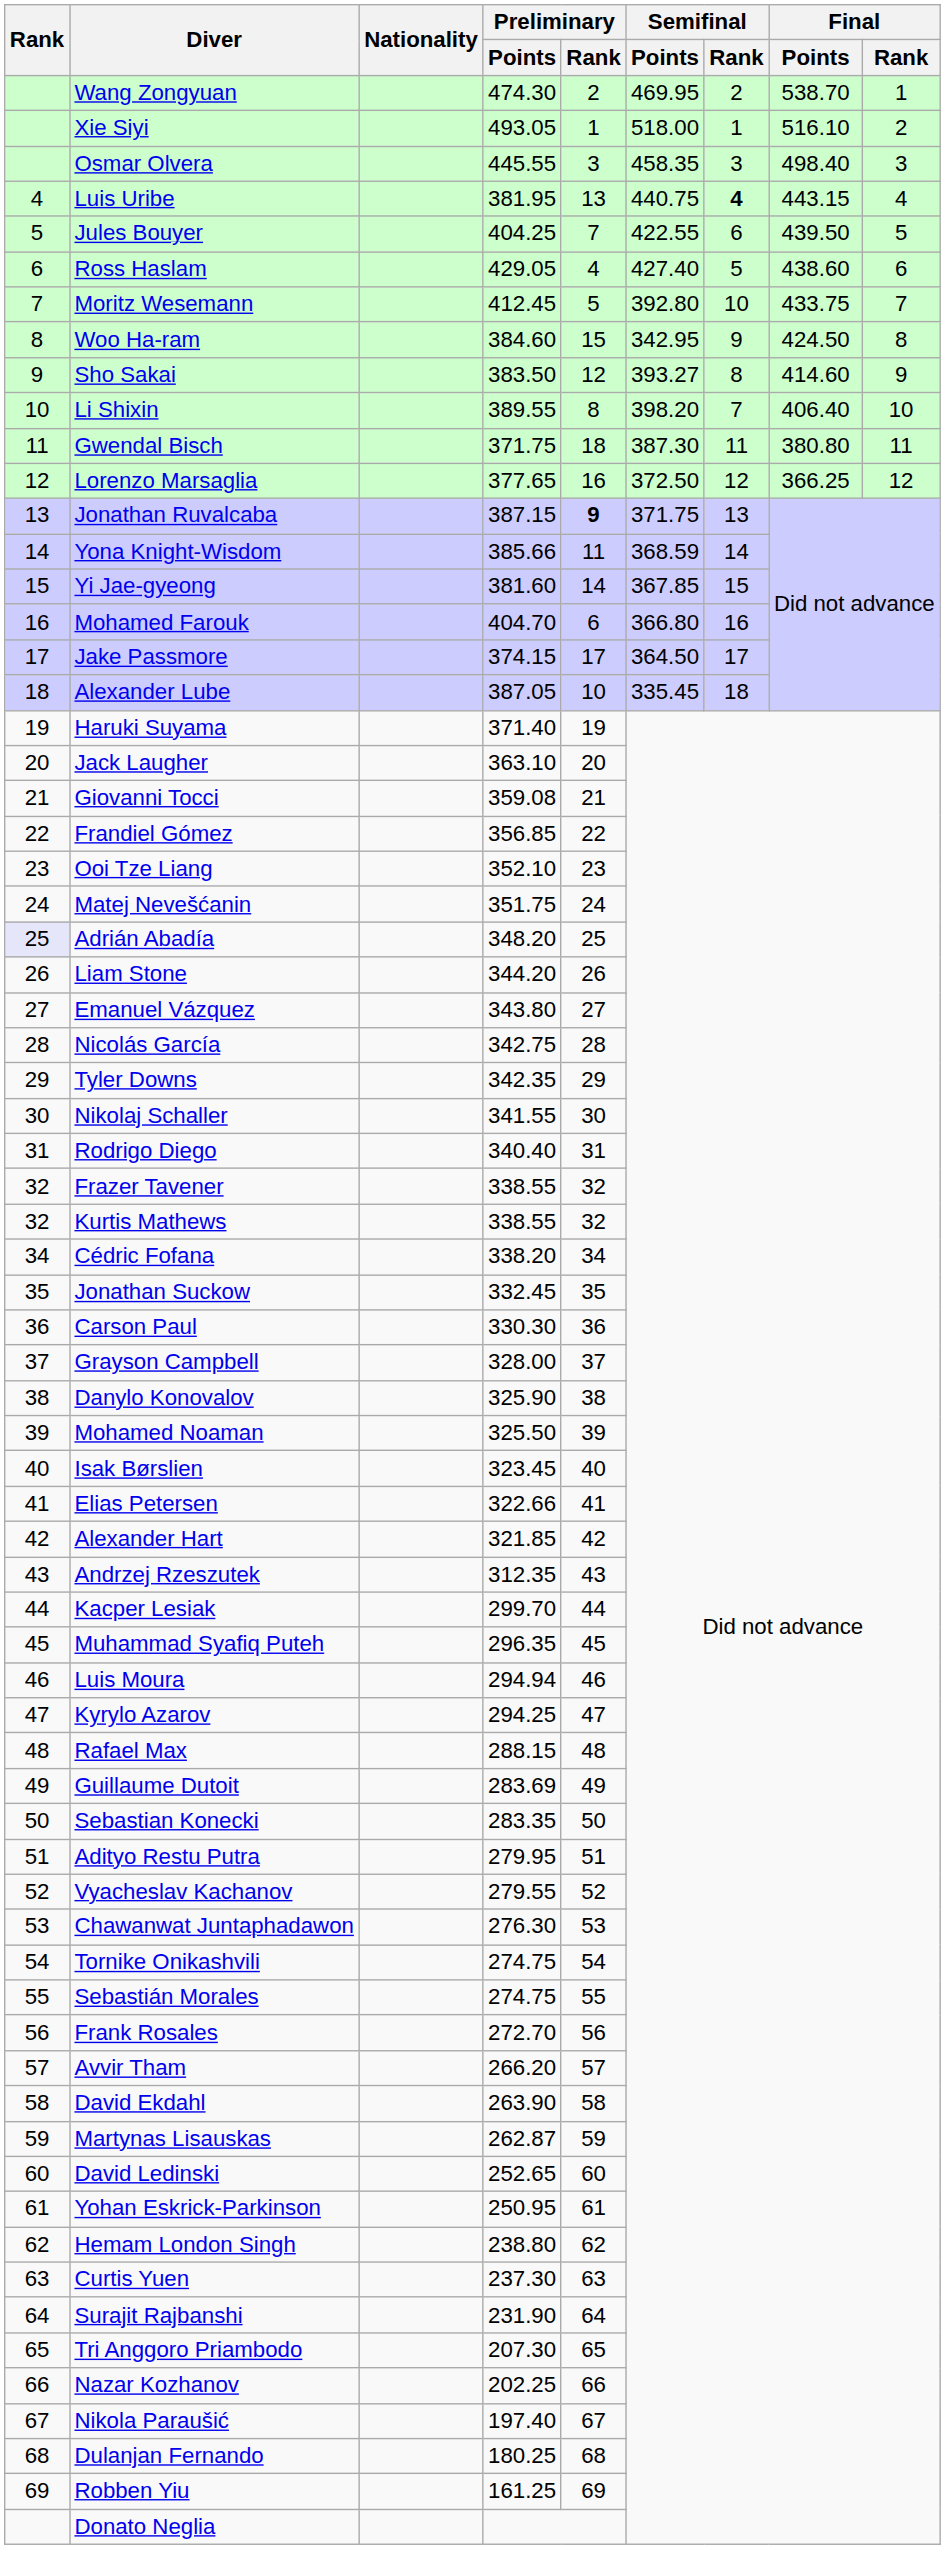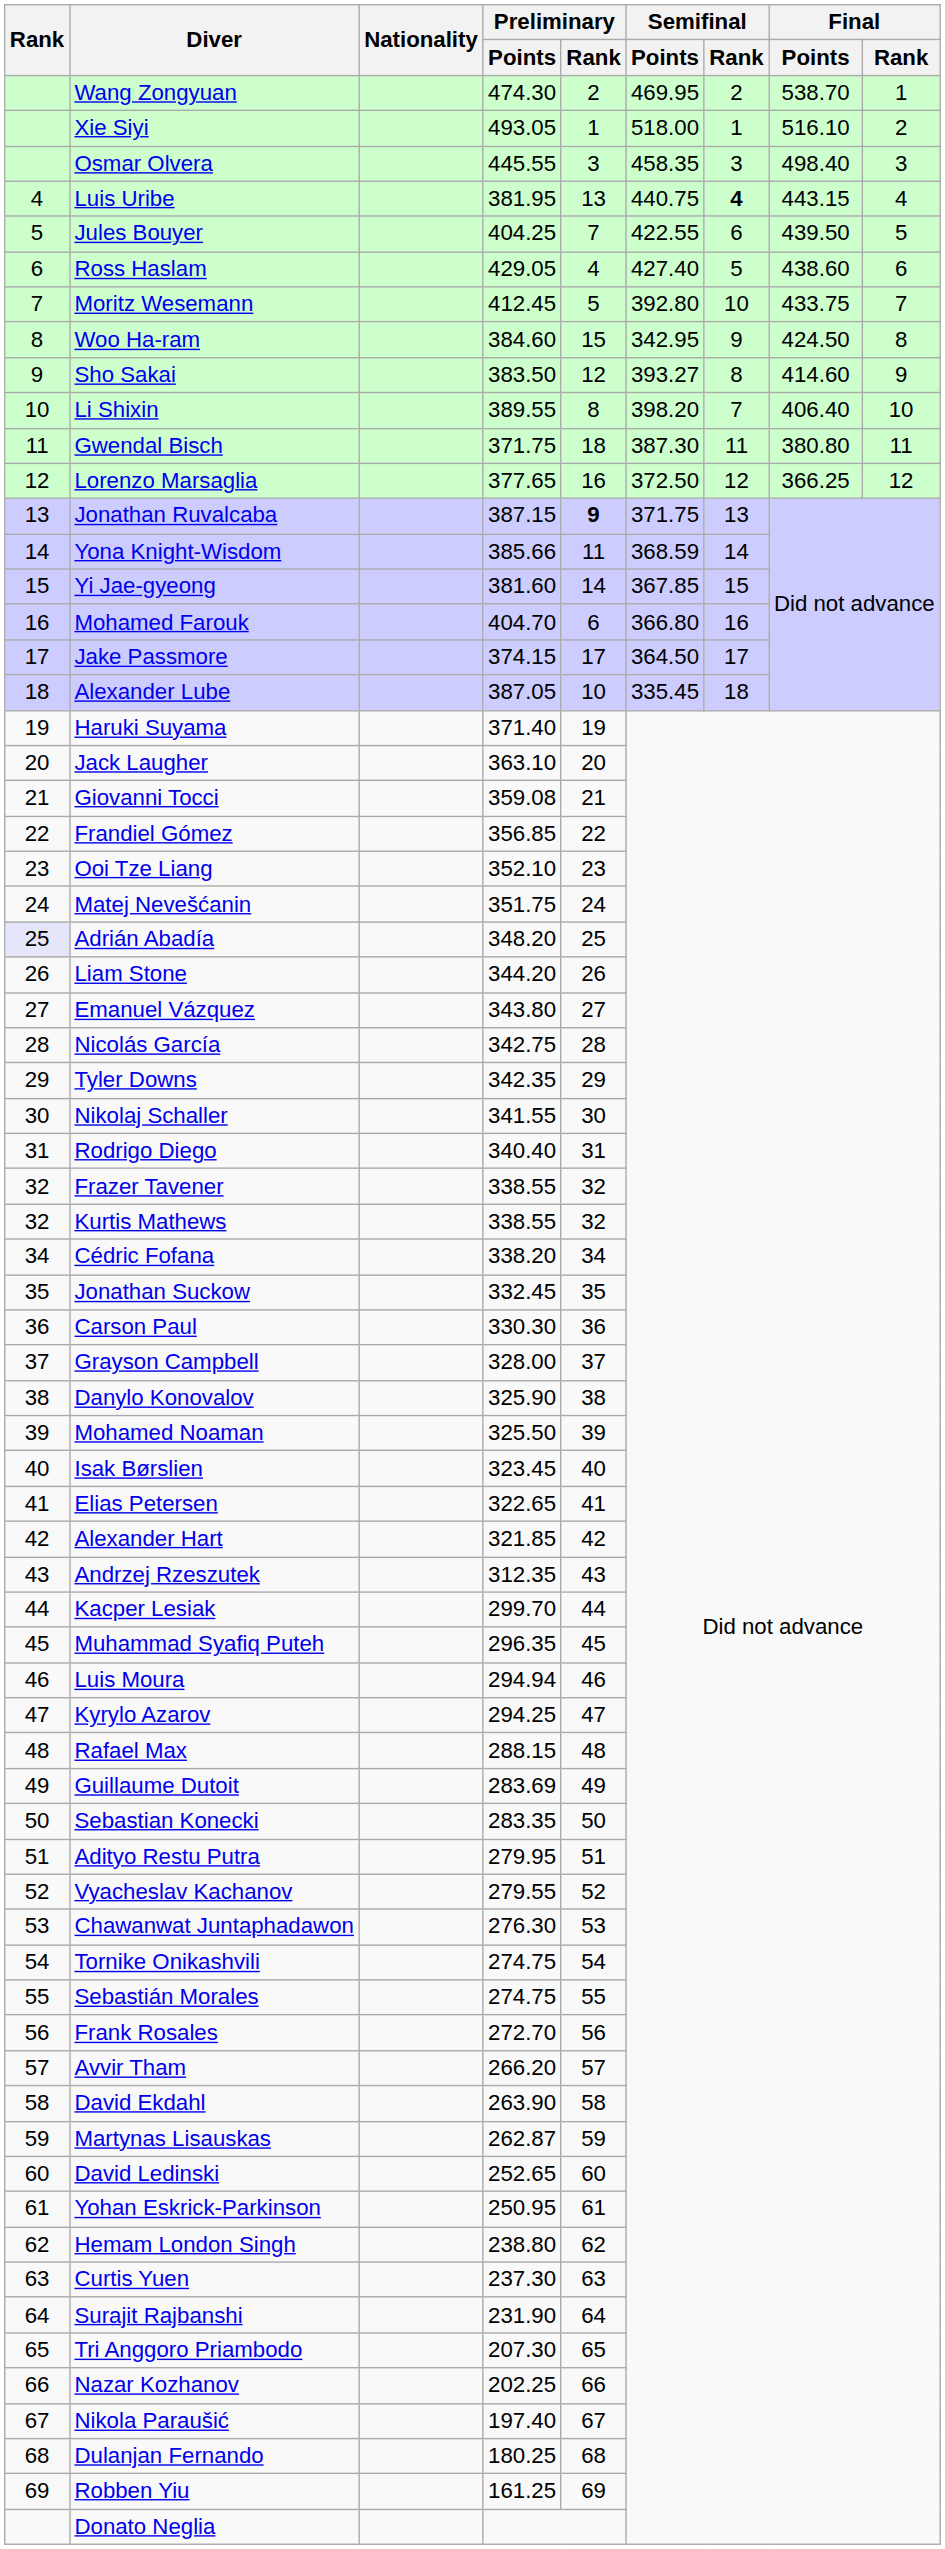 <table class="wikitable sortable" style="text-align:center">
 <tr>
 <th rowspan=2>Rank</th>
 <th rowspan=2>Diver</th>
 <th rowspan=2>Nationality</th>
 <th colspan=2>Preliminary</th>
 <th colspan=2>Semifinal</th>
 <th colspan=2>Final</th>
 </tr>
 <tr>
 <th>Points</th>
 <th>Rank</th>
 <th>Points</th>
 <th>Rank</th>
 <th>Points</th>
 <th>Rank</th>
 </tr>
 <tr bgcolor=ccffcc>
 <td></td>
 <td align=left><a href='#'>Wang Zongyuan</a></td>
 <td align=left></td>
 <td>474.30</td>
 <td>2</td>
 <td>469.95</td>
 <td>2</td>
 <td>538.70</td>
 <td>1</td>
 </tr>
 <tr bgcolor=ccffcc>
 <td></td>
 <td align=left><a href='#'>Xie Siyi</a></td>
 <td align=left></td>
 <td>493.05</td>
 <td>1</td>
 <td>518.00</td>
 <td>1</td>
 <td>516.10</td>
 <td>2</td>
 </tr>
 <tr bgcolor=ccffcc>
 <td></td>
 <td align=left><a href='#'>Osmar Olvera</a></td>
 <td align=left></td>
 <td>445.55</td>
 <td>3</td>
 <td>458.35</td>
 <td>3</td>
 <td>498.40</td>
 <td>3</td>
 </tr>
 <tr bgcolor=ccffcc>
 <td>4</td>
 <td align=left><a href='#'>Luis Uribe</a></td>
 <td align=left></td>
 <td>381.95</td>
 <td>13</td>
 <td>440.75</td>
 <td><strong>4</strong></td>
 <td>443.15</td>
 <td>4</td>
 </tr>
 <tr bgcolor=ccffcc>
 <td>5</td>
 <td align=left><a href='#'>Jules Bouyer</a></td>
 <td align=left></td>
 <td>404.25</td>
 <td>7</td>
 <td>422.55</td>
 <td>6</td>
 <td>439.50</td>
 <td>5</td>
 </tr>
 <tr bgcolor=ccffcc>
 <td>6</td>
 <td align=left><a href='#'>Ross Haslam</a></td>
 <td align=left></td>
 <td>429.05</td>
 <td>4</td>
 <td>427.40</td>
 <td>5</td>
 <td>438.60</td>
 <td>6</td>
 </tr>
 <tr bgcolor=ccffcc>
 <td>7</td>
 <td align=left><a href='#'>Moritz Wesemann</a></td>
 <td align=left></td>
 <td>412.45</td>
 <td>5</td>
 <td>392.80</td>
 <td>10</td>
 <td>433.75</td>
 <td>7</td>
 </tr>
 <tr bgcolor=ccffcc>
 <td>8</td>
 <td align=left><a href='#'>Woo Ha-ram</a></td>
 <td align=left></td>
 <td>384.60</td>
 <td>15</td>
 <td>342.95</td>
 <td>9</td>
 <td>424.50</td>
 <td>8</td>
 </tr>
 <tr bgcolor=ccffcc>
 <td>9</td>
 <td align=left><a href='#'>Sho Sakai</a></td>
 <td align=left></td>
 <td>383.50</td>
 <td>12</td>
 <td>393.27</td>
 <td>8</td>
 <td>414.60</td>
 <td>9</td>
 </tr>
 <tr bgcolor=ccffcc>
 <td>10</td>
 <td align=left><a href='#'>Li Shixin</a></td>
 <td align=left></td>
 <td>389.55</td>
 <td>8</td>
 <td>398.20</td>
 <td>7</td>
 <td>406.40</td>
 <td>10</td>
 </tr>
 <tr bgcolor=ccffcc>
 <td>11</td>
 <td align=left><a href='#'>Gwendal Bisch</a></td>
 <td align=left></td>
 <td>371.75</td>
 <td>18</td>
 <td>387.30</td>
 <td>11</td>
 <td>380.80</td>
 <td>11</td>
 </tr>
 <tr bgcolor=ccffcc>
 <td>12</td>
 <td align=left><a href='#'>Lorenzo Marsaglia</a></td>
 <td align=left></td>
 <td>377.65</td>
 <td>16</td>
 <td>372.50</td>
 <td>12</td>
 <td>366.25</td>
 <td>12</td>
 </tr>
 <tr bgcolor=ccccff>
 <td>13</td>
 <td align=left><a href='#'>Jonathan Ruvalcaba</a></td>
 <td align=left></td>
 <td>387.15</td>
 <td><strong>9</strong></td>
 <td>371.75</td>
 <td>13</td>
 <td colspan=2 rowspan=6>Did not advance</td>
 </tr>
 <tr bgcolor=ccccff>
 <td>14</td>
 <td align=left><a href='#'>Yona Knight-Wisdom</a></td>
 <td align=left></td>
 <td>385.66</td>
 <td>11</td>
 <td>368.59</td>
 <td>14</td>
 </tr>
 <tr bgcolor=ccccff>
 <td>15</td>
 <td align=left><a href='#'>Yi Jae-gyeong</a></td>
 <td align=left></td>
 <td>381.60</td>
 <td>14</td>
 <td>367.85</td>
 <td>15</td>
 </tr>
 <tr bgcolor=ccccff>
 <td>16</td>
 <td align=left><a href='#'>Mohamed Farouk</a></td>
 <td align=left></td>
 <td>404.70</td>
 <td>6</td>
 <td>366.80</td>
 <td>16</td>
 </tr>
 <tr bgcolor=ccccff>
 <td>17</td>
 <td align=left><a href='#'>Jake Passmore</a></td>
 <td align=left></td>
 <td>374.15</td>
 <td>17</td>
 <td>364.50</td>
 <td>17</td>
 </tr>
 <tr bgcolor=ccccff>
 <td>18</td>
 <td align=left><a href='#'>Alexander Lube</a></td>
 <td align=left></td>
 <td>387.05</td>
 <td>10</td>
 <td>335.45</td>
 <td>18</td>
 </tr>
 <tr>
 <td>19</td>
 <td align=left><a href='#'>Haruki Suyama</a></td>
 <td align=left></td>
 <td>371.40</td>
 <td>19</td>
 <td colspan=4 rowspan=52>Did not advance</td>
 </tr>
 <tr>
 <td>20</td>
 <td align=left><a href='#'>Jack Laugher</a></td>
 <td align=left></td>
 <td>363.10</td>
 <td>20</td>
 </tr>
 <tr>
 <td>21</td>
 <td align=left><a href='#'>Giovanni Tocci</a></td>
 <td align=left></td>
 <td>359.08</td>
 <td>21</td>
 </tr>
 <tr>
 <td>22</td>
 <td align=left><a href='#'>Frandiel Gómez</a></td>
 <td align=left></td>
 <td>356.85</td>
 <td>22</td>
 </tr>
 <tr>
 <td>23</td>
 <td align=left><a href='#'>Ooi Tze Liang</a></td>
 <td align=left></td>
 <td>352.10</td>
 <td>23</td>
 </tr>
 <tr>
 <td>24</td>
 <td align=left><a href='#'>Matej Nevešćanin</a></td>
 <td align=left></td>
 <td>351.75</td>
 <td>24</td>
 </tr>
 <tr>
 <td style="background: lavender;">25</td>
 <td align=left><a href='#'>Adrián Abadía</a></td>
 <td align=left></td>
 <td>348.20</td>
 <td>25</td>
 </tr>
 <tr>
 <td>26</td>
 <td align=left><a href='#'>Liam Stone</a></td>
 <td align=left></td>
 <td>344.20</td>
 <td>26</td>
 </tr>
 <tr>
 <td>27</td>
 <td align=left><a href='#'>Emanuel Vázquez</a></td>
 <td align=left></td>
 <td>343.80</td>
 <td>27</td>
 </tr>
 <tr>
 <td>28</td>
 <td align=left><a href='#'>Nicolás García</a></td>
 <td align=left></td>
 <td>342.75</td>
 <td>28</td>
 </tr>
 <tr>
 <td>29</td>
 <td align=left><a href='#'>Tyler Downs</a></td>
 <td align=left></td>
 <td>342.35</td>
 <td>29</td>
 </tr>
 <tr>
 <td>30</td>
 <td align=left><a href='#'>Nikolaj Schaller</a></td>
 <td align=left></td>
 <td>341.55</td>
 <td>30</td>
 </tr>
 <tr>
 <td>31</td>
 <td align=left><a href='#'>Rodrigo Diego</a></td>
 <td align=left></td>
 <td>340.40</td>
 <td>31</td>
 </tr>
 <tr>
 <td>32</td>
 <td align=left><a href='#'>Frazer Tavener</a></td>
 <td align=left></td>
 <td>338.55</td>
 <td>32</td>
 </tr>
 <tr>
 <td>32</td>
 <td align=left><a href='#'>Kurtis Mathews</a></td>
 <td align=left></td>
 <td>338.55</td>
 <td>32</td>
 </tr>
 <tr>
 <td>34</td>
 <td align=left><a href='#'>Cédric Fofana</a></td>
 <td align=left></td>
 <td>338.20</td>
 <td>34</td>
 </tr>
 <tr>
 <td>35</td>
 <td align=left><a href='#'>Jonathan Suckow</a></td>
 <td align=left></td>
 <td>332.45</td>
 <td>35</td>
 </tr>
 <tr>
 <td>36</td>
 <td align=left><a href='#'>Carson Paul</a></td>
 <td align=left></td>
 <td>330.30</td>
 <td>36</td>
 </tr>
 <tr>
 <td>37</td>
 <td align=left><a href='#'>Grayson Campbell</a></td>
 <td align=left></td>
 <td>328.00</td>
 <td>37</td>
 </tr>
 <tr>
 <td>38</td>
 <td align=left><a href='#'>Danylo Konovalov</a></td>
 <td align=left></td>
 <td>325.90</td>
 <td>38</td>
 </tr>
 <tr>
 <td>39</td>
 <td align=left><a href='#'>Mohamed Noaman</a></td>
 <td align=left></td>
 <td>325.50</td>
 <td>39</td>
 </tr>
 <tr>
 <td>40</td>
 <td align=left><a href='#'>Isak Børslien</a></td>
 <td align=left></td>
 <td>323.45</td>
 <td>40</td>
 </tr>
 <tr>
 <td>41</td>
 <td align=left><a href='#'>Elias Petersen</a></td>
 <td align=left></td>
-<td>322.66</td>
+<td>322.65</td>
 <td>41</td>
 </tr>
 <tr>
 <td>42</td>
 <td align=left><a href='#'>Alexander Hart</a></td>
 <td align=left></td>
 <td>321.85</td>
 <td>42</td>
 </tr>
 <tr>
 <td>43</td>
 <td align=left><a href='#'>Andrzej Rzeszutek</a></td>
 <td align=left></td>
 <td>312.35</td>
 <td>43</td>
 </tr>
 <tr>
 <td>44</td>
 <td align=left><a href='#'>Kacper Lesiak</a></td>
 <td align=left></td>
 <td>299.70</td>
 <td>44</td>
 </tr>
 <tr>
 <td>45</td>
 <td align=left><a href='#'>Muhammad Syafiq Puteh</a></td>
 <td align=left></td>
 <td>296.35</td>
 <td>45</td>
 </tr>
 <tr>
 <td>46</td>
 <td align=left><a href='#'>Luis Moura</a></td>
 <td align=left></td>
 <td>294.94</td>
 <td>46</td>
 </tr>
 <tr>
 <td>47</td>
 <td align=left><a href='#'>Kyrylo Azarov</a></td>
 <td align=left></td>
 <td>294.25</td>
 <td>47</td>
 </tr>
 <tr>
 <td>48</td>
 <td align=left><a href='#'>Rafael Max</a></td>
 <td align=left></td>
 <td>288.15</td>
 <td>48</td>
 </tr>
 <tr>
 <td>49</td>
 <td align=left><a href='#'>Guillaume Dutoit</a></td>
 <td align=left></td>
 <td>283.69</td>
 <td>49</td>
 </tr>
 <tr>
 <td>50</td>
 <td align=left><a href='#'>Sebastian Konecki</a></td>
 <td align=left></td>
 <td>283.35</td>
 <td>50</td>
 </tr>
 <tr>
 <td>51</td>
 <td align=left><a href='#'>Adityo Restu Putra</a></td>
 <td align=left></td>
 <td>279.95</td>
 <td>51</td>
 </tr>
 <tr>
 <td>52</td>
 <td align=left><a href='#'>Vyacheslav Kachanov</a></td>
 <td align=left></td>
 <td>279.55</td>
 <td>52</td>
 </tr>
 <tr>
 <td>53</td>
 <td align=left><a href='#'>Chawanwat Juntaphadawon</a></td>
 <td align=left></td>
 <td>276.30</td>
 <td>53</td>
 </tr>
 <tr>
 <td>54</td>
 <td align=left><a href='#'>Tornike Onikashvili</a></td>
 <td align=left></td>
 <td>274.75</td>
 <td>54</td>
 </tr>
 <tr>
 <td>55</td>
 <td align=left><a href='#'>Sebastián Morales</a></td>
 <td align=left></td>
 <td>274.75</td>
 <td>55</td>
 </tr>
 <tr>
 <td>56</td>
 <td align=left><a href='#'>Frank Rosales</a></td>
 <td align=left></td>
 <td>272.70</td>
 <td>56</td>
 </tr>
 <tr>
 <td>57</td>
 <td align=left><a href='#'>Avvir Tham</a></td>
 <td align=left></td>
 <td>266.20</td>
 <td>57</td>
 </tr>
 <tr>
 <td>58</td>
 <td align=left><a href='#'>David Ekdahl</a></td>
 <td align=left></td>
 <td>263.90</td>
 <td>58</td>
 </tr>
 <tr>
 <td>59</td>
 <td align=left><a href='#'>Martynas Lisauskas</a></td>
 <td align=left></td>
 <td>262.87</td>
 <td>59</td>
 </tr>
 <tr>
 <td>60</td>
 <td align=left><a href='#'>David Ledinski</a></td>
 <td align=left></td>
 <td>252.65</td>
 <td>60</td>
 </tr>
 <tr>
 <td>61</td>
 <td align=left><a href='#'>Yohan Eskrick-Parkinson</a></td>
 <td align=left></td>
 <td>250.95</td>
 <td>61</td>
 </tr>
 <tr>
 <td>62</td>
 <td align=left><a href='#'>Hemam London Singh</a></td>
 <td align=left></td>
 <td>238.80</td>
 <td>62</td>
 </tr>
 <tr>
 <td>63</td>
 <td align=left><a href='#'>Curtis Yuen</a></td>
 <td align=left></td>
 <td>237.30</td>
 <td>63</td>
 </tr>
 <tr>
 <td>64</td>
 <td align=left><a href='#'>Surajit Rajbanshi</a></td>
 <td align=left></td>
 <td>231.90</td>
 <td>64</td>
 </tr>
 <tr>
 <td>65</td>
 <td align=left><a href='#'>Tri Anggoro Priambodo</a></td>
 <td align=left></td>
 <td>207.30</td>
 <td>65</td>
 </tr>
 <tr>
 <td>66</td>
 <td align=left><a href='#'>Nazar Kozhanov</a></td>
 <td align=left></td>
 <td>202.25</td>
 <td>66</td>
 </tr>
 <tr>
 <td>67</td>
 <td align=left><a href='#'>Nikola Paraušić</a></td>
 <td align=left></td>
 <td>197.40</td>
 <td>67</td>
 </tr>
 <tr>
 <td>68</td>
 <td align=left><a href='#'>Dulanjan Fernando</a></td>
 <td align=left></td>
 <td>180.25</td>
 <td>68</td>
 </tr>
 <tr>
 <td>69</td>
 <td align=left><a href='#'>Robben Yiu</a></td>
 <td align=left></td>
 <td>161.25</td>
 <td>69</td>
 </tr>
 <tr>
 <td></td>
 <td align=left><a href='#'>Donato Neglia</a></td>
 <td align=left></td>
 <td colspan=2></td>
 </tr>
 </table>
